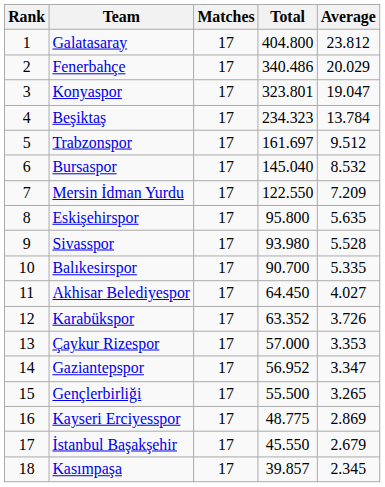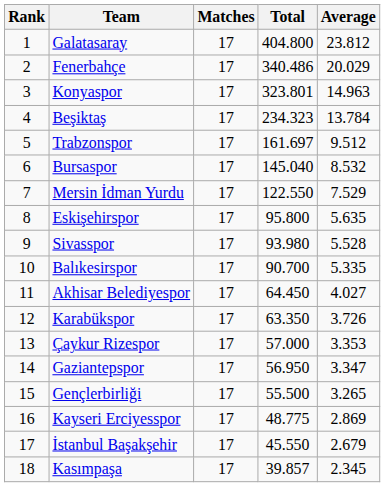 <table class="wikitable" style="text-align:center">
 <tr>
 <th>Rank</th>
 <th>Team</th>
 <th>Matches</th>
 <th>Total</th>
 <th>Average</th>
 </tr>
 <tr>
 <td align="centre">1</td>
 <td align="left"><a href='#'>Galatasaray</a></td>
 <td align="centre">17</td>
 <td align="centre">404.800</td>
 <td align="centre">23.812</td>
 </tr>
 <tr>
 <td align="centre">2</td>
 <td align="left"><a href='#'>Fenerbahçe</a></td>
 <td align="centre">17</td>
 <td align="centre">340.486</td>
 <td align="centre">20.029</td>
 </tr>
 <tr>
 <td align="centre">3</td>
 <td align="left"><a href='#'>Konyaspor</a></td>
 <td align="centre">17</td>
 <td align="centre">323.801</td>
-<td align="centre">19.047</td>
+<td align="centre">14.963</td>
 </tr>
 <tr>
 <td align="centre">4</td>
 <td align="left"><a href='#'>Beşiktaş</a></td>
 <td align="centre">17</td>
 <td align="centre">234.323</td>
 <td align="centre">13.784</td>
 </tr>
 <tr>
 <td align="centre">5</td>
 <td align="left"><a href='#'>Trabzonspor</a></td>
 <td align="centre">17</td>
 <td align="centre">161.697</td>
 <td align="centre">9.512</td>
 </tr>
 <tr>
 <td align="centre">6</td>
 <td align="left"><a href='#'>Bursaspor</a></td>
 <td align="centre">17</td>
 <td align="centre">145.040</td>
 <td align="centre">8.532</td>
 </tr>
 <tr>
 <td align="centre">7</td>
 <td align="left"><a href='#'>Mersin İdman Yurdu</a></td>
 <td align="centre">17</td>
 <td align="centre">122.550</td>
-<td align="centre">7.209</td>
+<td align="centre">7.529</td>
 </tr>
 <tr>
 <td align="centre">8</td>
 <td align="left"><a href='#'>Eskişehirspor</a></td>
 <td align="centre">17</td>
 <td align="centre">95.800</td>
 <td align="centre">5.635</td>
 </tr>
 <tr>
 <td align="centre">9</td>
 <td align="left"><a href='#'>Sivasspor</a></td>
 <td align="centre">17</td>
 <td align="centre">93.980</td>
 <td align="centre">5.528</td>
 </tr>
 <tr>
 <td align="centre">10</td>
 <td align="left"><a href='#'>Balıkesirspor</a></td>
 <td align="centre">17</td>
 <td align="centre">90.700</td>
 <td align="centre">5.335</td>
 </tr>
 <tr>
 <td align="centre">11</td>
 <td align="left"><a href='#'>Akhisar Belediyespor</a></td>
 <td align="centre">17 </td>
 <td align="centre">64.450</td>
 <td align="centre">4.027</td>
 </tr>
 <tr>
 <td align="centre">12</td>
 <td align="left"><a href='#'>Karabükspor</a></td>
 <td align="centre">17</td>
-<td align="centre">63.352</td>
+<td align="centre">63.350</td>
 <td align="centre">3.726</td>
 </tr>
 <tr>
 <td align="centre">13</td>
 <td align="left"><a href='#'>Çaykur Rizespor</a></td>
 <td align="centre">17</td>
 <td align="centre">57.000</td>
 <td align="centre">3.353</td>
 </tr>
 <tr>
 <td align="centre">14</td>
 <td align="left"><a href='#'>Gaziantepspor</a></td>
 <td align="centre">17</td>
-<td align="centre">56.952</td>
+<td align="centre">56.950</td>
 <td align="centre">3.347</td>
 </tr>
 <tr>
 <td align="centre">15</td>
 <td align="left"><a href='#'>Gençlerbirliği</a></td>
 <td align="centre">17</td>
 <td align="centre">55.500</td>
 <td align="centre">3.265</td>
 </tr>
 <tr>
 <td align="centre">16</td>
 <td align="left"><a href='#'>Kayseri Erciyesspor</a></td>
 <td align="centre">17</td>
 <td align="centre">48.775</td>
 <td align="centre">2.869</td>
 </tr>
 <tr>
 <td align="centre">17</td>
 <td align="left"><a href='#'>İstanbul Başakşehir</a></td>
 <td align="centre">17</td>
 <td align="centre">45.550</td>
 <td align="centre">2.679</td>
 </tr>
 <tr>
 <td align="centre">18</td>
 <td align="left"><a href='#'>Kasımpaşa</a></td>
 <td align="centre">17</td>
 <td align="centre">39.857</td>
 <td align="centre">2.345</td>
 </tr>
 </table>
